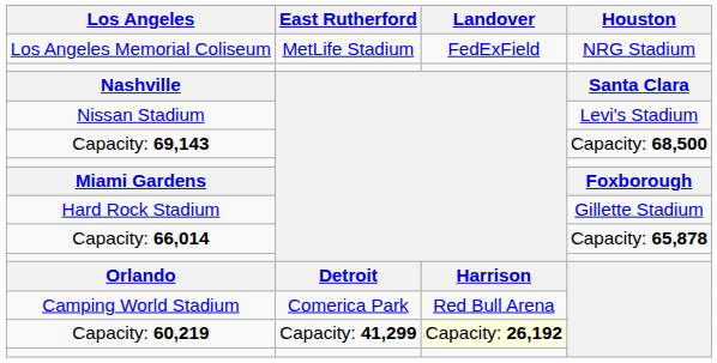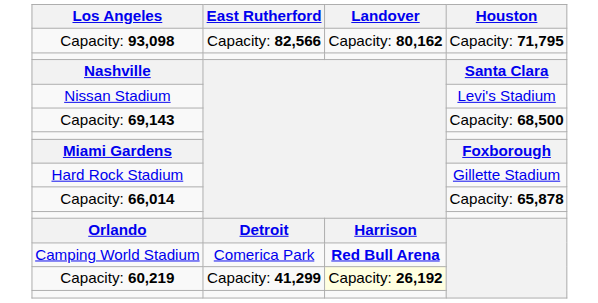 <table class="wikitable" style="margin:0.5em auto; text-align:center">
 <tr>
 <th><a href='#'>Los Angeles</a></th>
 <th><a href='#'>East Rutherford</a></th>
 <th><a href='#'>Landover</a></th>
 <th><a href='#'>Houston</a></th>
 </tr>
 <tr>
-<td><a href='#'>Los Angeles Memorial Coliseum</a></td>
-<td><a href='#'>MetLife Stadium</a></td>
-<td><a href='#'>FedExField</a></td>
-<td><a href='#'>NRG Stadium</a></td>
+<td>Capacity: <strong>93,098</strong></td>
+<td>Capacity: <strong>82,566</strong></td>
+<td>Capacity: <strong>80,162</strong></td>
+<td>Capacity: <strong>71,795</strong></td>
 </tr>
 <tr>
 <td></td>
 <td></td>
 <td></td>
 <td></td>
 </tr>
 <tr>
 <th><a href='#'>Nashville</a></th>
 <th colspan="2" rowspan="8"><br></th>
 <th><a href='#'>Santa Clara</a></th>
 </tr>
 <tr>
 <td><a href='#'>Nissan Stadium</a></td>
 <td><a href='#'>Levi's Stadium</a></td>
 </tr>
 <tr>
 <td>Capacity: <strong>69,143</strong></td>
 <td>Capacity: <strong>68,500</strong></td>
 </tr>
 <tr>
 <td></td>
 <td></td>
 </tr>
 <tr>
 <th><a href='#'>Miami Gardens</a></th>
 <th><a href='#'>Foxborough</a></th>
 </tr>
 <tr>
 <td><a href='#'>Hard Rock Stadium</a></td>
 <td><a href='#'>Gillette Stadium</a></td>
 </tr>
 <tr>
 <td>Capacity: <strong>66,014</strong></td>
 <td>Capacity: <strong>65,878</strong></td>
 </tr>
 <tr>
 <td></td>
 <td></td>
 </tr>
 <tr>
 <th><a href='#'>Orlando</a></th>
 <th><a href='#'>Detroit</a></th>
 <th><a href='#'>Harrison</a></th>
 <th rowspan="4"></th>
 </tr>
 <tr>
 <td><a href='#'>Camping World Stadium</a></td>
 <td><a href='#'>Comerica Park</a></td>
-<td><a href='#'>Red Bull Arena</a></td>
+<td><strong><a href='#'>Red Bull Arena</a></strong></td>
 </tr>
 <tr>
 <td>Capacity: <strong>60,219</strong></td>
 <td>Capacity: <strong>41,299</strong></td>
 <td style="background: lightyellow;">Capacity: <strong>26,192</strong></td>
 </tr>
 <tr>
 <td></td>
 <td></td>
 <td></td>
 </tr>
 </table>
